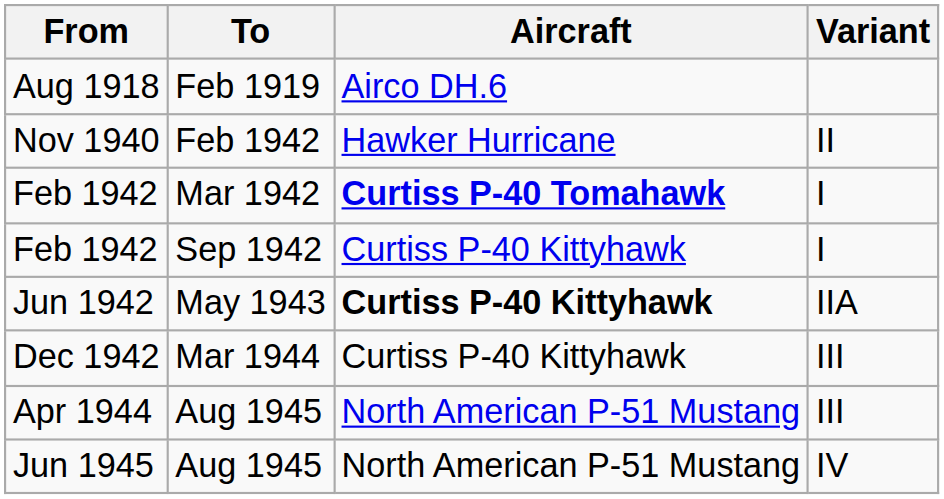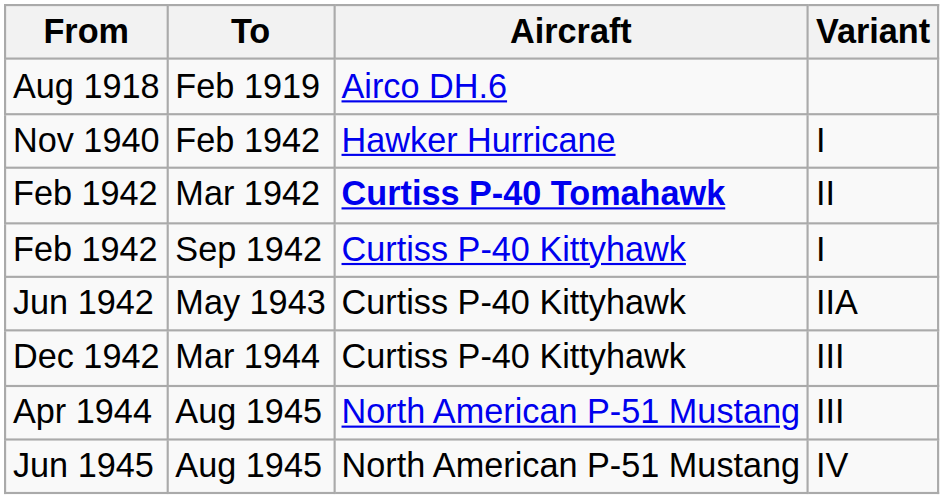 <table class="wikitable">
 <tr>
 <th>From</th>
 <th>To</th>
 <th>Aircraft</th>
 <th>Variant</th>
 </tr>
 <tr>
 <td>Aug 1918</td>
 <td>Feb 1919</td>
 <td><a href='#'>Airco DH.6</a></td>
 <td></td>
 </tr>
 <tr>
 <td>Nov 1940</td>
 <td>Feb 1942</td>
 <td><a href='#'>Hawker Hurricane</a></td>
-<td>II</td>
+<td>I</td>
 </tr>
 <tr>
 <td>Feb 1942</td>
 <td>Mar 1942</td>
 <td><strong><a href='#'>Curtiss P-40 Tomahawk</a></strong></td>
-<td>I</td>
+<td>II</td>
 </tr>
 <tr>
 <td>Feb 1942</td>
 <td>Sep 1942</td>
 <td><a href='#'>Curtiss P-40 Kittyhawk</a></td>
 <td>I</td>
 </tr>
 <tr>
 <td>Jun 1942</td>
 <td>May 1943</td>
-<td><strong>Curtiss P-40 Kittyhawk</strong></td>
+<td>Curtiss P-40 Kittyhawk</td>
 <td>IIA</td>
 </tr>
 <tr>
 <td>Dec 1942</td>
 <td>Mar 1944</td>
 <td>Curtiss P-40 Kittyhawk</td>
 <td>III</td>
 </tr>
 <tr>
 <td>Apr 1944</td>
 <td>Aug 1945</td>
 <td><a href='#'>North American P-51 Mustang</a></td>
 <td>III</td>
 </tr>
 <tr>
 <td>Jun 1945</td>
 <td>Aug 1945</td>
 <td>North American P-51 Mustang</td>
 <td>IV</td>
 </tr>
 </table>
